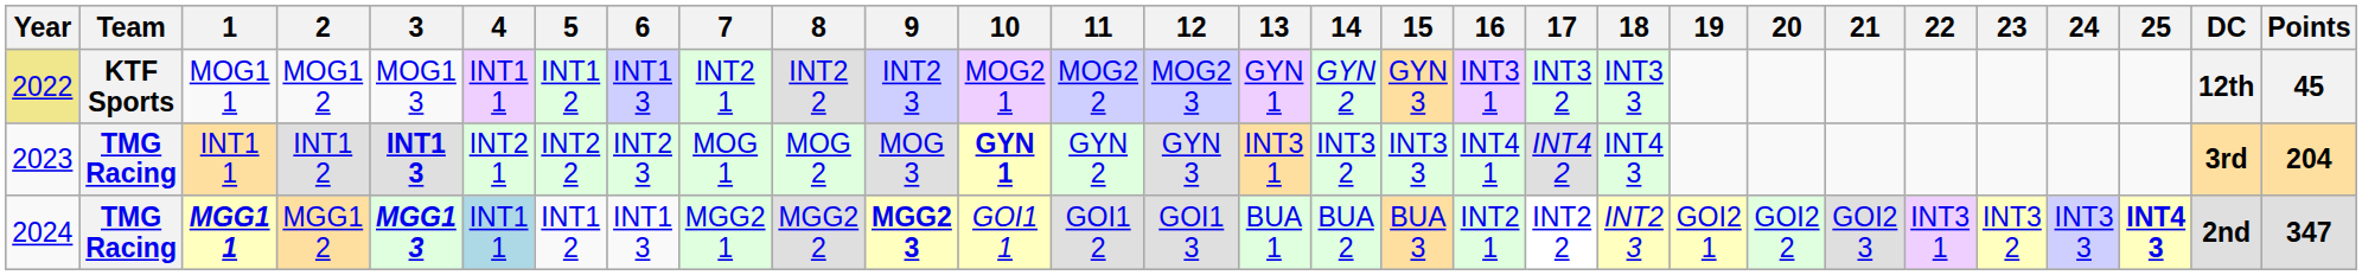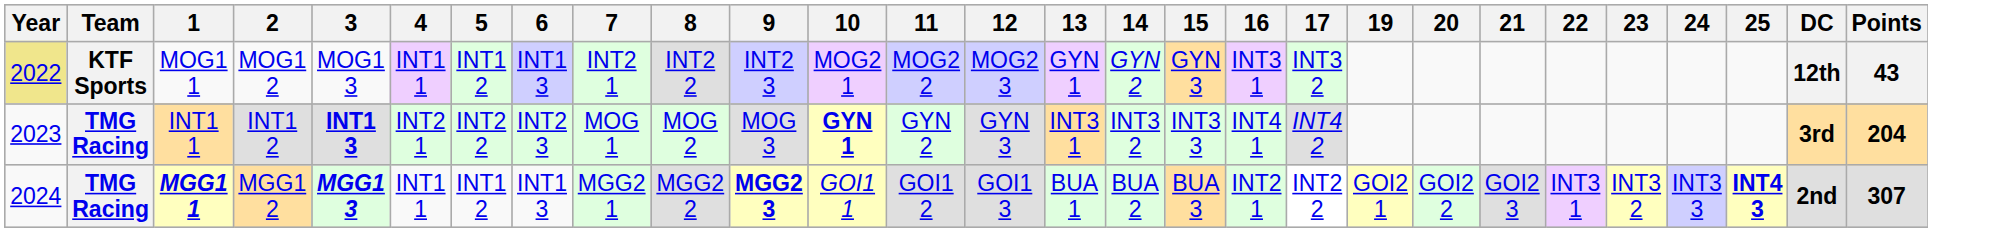 <table class="wikitable" style="text-align:center; font-size:90%">
 <tr>
 <th>Year</th>
 <th>Team</th>
 <th>1</th>
 <th>2</th>
 <th>3</th>
 <th>4</th>
 <th>5</th>
 <th>6</th>
 <th>7</th>
 <th>8</th>
 <th>9</th>
 <th>10</th>
 <th>11</th>
 <th>12</th>
 <th>13</th>
 <th>14</th>
 <th>15</th>
 <th>16</th>
 <th>17</th>
-<th>18</th>
 <th>19</th>
 <th>20</th>
 <th>21</th>
 <th>22</th>
 <th>23</th>
 <th>24</th>
 <th>25</th>
 <th>DC</th>
 <th>Points</th>
 </tr>
 <tr>
 <td style="background: khaki;"><a href='#'>2022</a></td>
 <th>KTF Sports</th>
 <td><a href='#'>MOG1<br>1</a></td>
 <td><a href='#'>MOG1<br>2</a></td>
 <td><a href='#'>MOG1<br>3</a></td>
 <td style="background:#EFCFFF"><a href='#'>INT1<br>1</a><br></td>
 <td style="background:#DFFFDF"><a href='#'>INT1<br>2</a><br></td>
 <td style="background:#CFCFFF"><a href='#'>INT1<br>3</a><br></td>
 <td style="background:#DFFFDF"><a href='#'>INT2<br>1</a><br></td>
 <td style="background:#DFDFDF"><a href='#'>INT2<br>2</a><br></td>
 <td style="background:#CFCFFF"><a href='#'>INT2<br>3</a><br></td>
 <td style="background:#EFCFFF"><a href='#'>MOG2<br>1</a><br></td>
 <td style="background:#CFCFFF"><a href='#'>MOG2<br>2</a><br></td>
 <td style="background:#CFCFFF"><a href='#'>MOG2<br>3</a><br></td>
 <td style="background:#EFCFFF"><a href='#'>GYN<br>1</a><br></td>
 <td style="background:#DFFFDF"><em><a href='#'>GYN<br>2</a></em><br></td>
 <td style="background:#FFDF9F"><a href='#'>GYN<br>3</a><br></td>
 <td style="background:#EFCFFF"><a href='#'>INT3<br>1</a><br></td>
 <td style="background:#DFFFDF"><a href='#'>INT3<br>2</a><br></td>
-<td style="background:#DFFFDF"><a href='#'>INT3<br>3</a><br></td>
 <td></td>
 <td></td>
 <td></td>
 <td></td>
 <td></td>
 <td></td>
 <td></td>
 <th>12th</th>
-<th>45</th>
+<th>43</th>
 </tr>
 <tr>
 <td><a href='#'>2023</a></td>
 <th><a href='#'>TMG Racing</a></th>
 <td style="background:#FFDF9F"><a href='#'>INT1<br>1</a><br></td>
 <td style="background:#DFDFDF"><a href='#'>INT1<br>2</a><br></td>
 <td style="background:#DFDFDF"><strong><a href='#'>INT1<br>3</a></strong><br></td>
 <td style="background:#DFFFDF"><a href='#'>INT2<br>1</a> <br></td>
 <td style="background:#DFFFDF"><a href='#'>INT2<br>2</a><br></td>
 <td style="background:#DFFFDF"><a href='#'>INT2<br>3</a><br></td>
 <td style="background:#DFFFDF"><a href='#'>MOG<br>1</a><br></td>
 <td style="background:#DFFFDF"><a href='#'>MOG<br>2</a><br></td>
 <td style="background:#DFDFDF"><a href='#'>MOG<br>3</a><br></td>
 <td style="background:#FFFFBF"><strong><a href='#'>GYN<br>1</a></strong><br></td>
 <td style="background:#DFFFDF"><a href='#'>GYN<br>2</a><br></td>
 <td style="background:#DFDFDF"><a href='#'>GYN<br>3</a><br></td>
 <td style="background:#FFDF9F"><a href='#'>INT3<br>1</a><br></td>
 <td style="background:#DFFFDF"><a href='#'>INT3<br>2</a><br></td>
 <td style="background:#DFFFDF"><a href='#'>INT3<br>3</a><br></td>
 <td style="background:#DFFFDF"><a href='#'>INT4<br>1</a><br></td>
 <td style="background:#DFDFDF"><em><a href='#'>INT4<br>2</a></em><br></td>
-<td style="background:#DFFFDF"><a href='#'>INT4<br>3</a><br></td>
 <td></td>
 <td></td>
 <td></td>
 <td></td>
 <td></td>
 <td></td>
 <td></td>
 <th style="background:#FFDF9F">3rd</th>
 <th style="background:#FFDF9F">204</th>
 </tr>
 <tr>
 <td><a href='#'>2024</a></td>
 <th><a href='#'>TMG Racing</a></th>
 <td style="background:#FFFFBF"><strong><em><a href='#'>MGG1<br>1</a></em></strong><br></td>
 <td style="background:#FFDF9F"><a href='#'>MGG1<br>2</a><br> </td>
 <td style="background:#DFFFDF"><strong><em><a href='#'>MGG1<br>3</a></em></strong><br></td>
-<td style="background: lightblue;"><a href='#'>INT1<br>1</a></td>
+<td><a href='#'>INT1<br>1</a></td>
 <td><a href='#'>INT1<br>2</a></td>
 <td><a href='#'>INT1<br>3</a></td>
 <td style="background:#DFFFDF"><a href='#'>MGG2<br>1</a><br></td>
 <td style="background:#DFDFDF"><a href='#'>MGG2<br>2</a><br></td>
 <td style="background:#FFFFBF"><strong><a href='#'>MGG2<br>3</a></strong><br></td>
 <td style="background:#FFFFBF"><em><a href='#'>GOI1<br>1</a></em><br></td>
 <td style="background:#DFDFDF"><a href='#'>GOI1<br>2</a><br></td>
 <td style="background:#DFDFDF"><a href='#'>GOI1<br>3</a><br></td>
 <td style="background:#DFFFDF"><a href='#'>BUA<br>1</a><br></td>
 <td style="background:#DFFFDF"><a href='#'>BUA<br>2</a><br></td>
 <td style="background:#FFDF9F"><a href='#'>BUA<br>3</a><br></td>
 <td style="background:#DFFFDF"><a href='#'>INT2<br>1</a> <br></td>
 <td style="background:#FFFFFF"><a href='#'>INT2<br>2</a><br></td>
-<td style="background:#FFFFBF"><em><a href='#'>INT2<br>3</a></em><br></td>
 <td style="background:#FFFFBF"><a href='#'>GOI2<br>1</a><br></td>
 <td style="background:#DFFFDF"><a href='#'>GOI2<br>2</a><br></td>
 <td style="background:#DFDFDF"><a href='#'>GOI2<br>3</a><br></td>
 <td style="background:#EFCFFF"><a href='#'>INT3<br>1</a><br></td>
 <td style="background:#FFFFBF"><a href='#'>INT3<br>2</a><br></td>
 <td style="background:#CFCFFF"><a href='#'>INT3<br>3</a><br></td>
 <td style="background:#FFFFBF"><strong><a href='#'>INT4<br>3</a></strong><br></td>
 <th style="background:#DFDFDF">2nd</th>
-<th style="background:#DFDFDF">347</th>
+<th style="background:#DFDFDF">307</th>
 </tr>
 </table>
